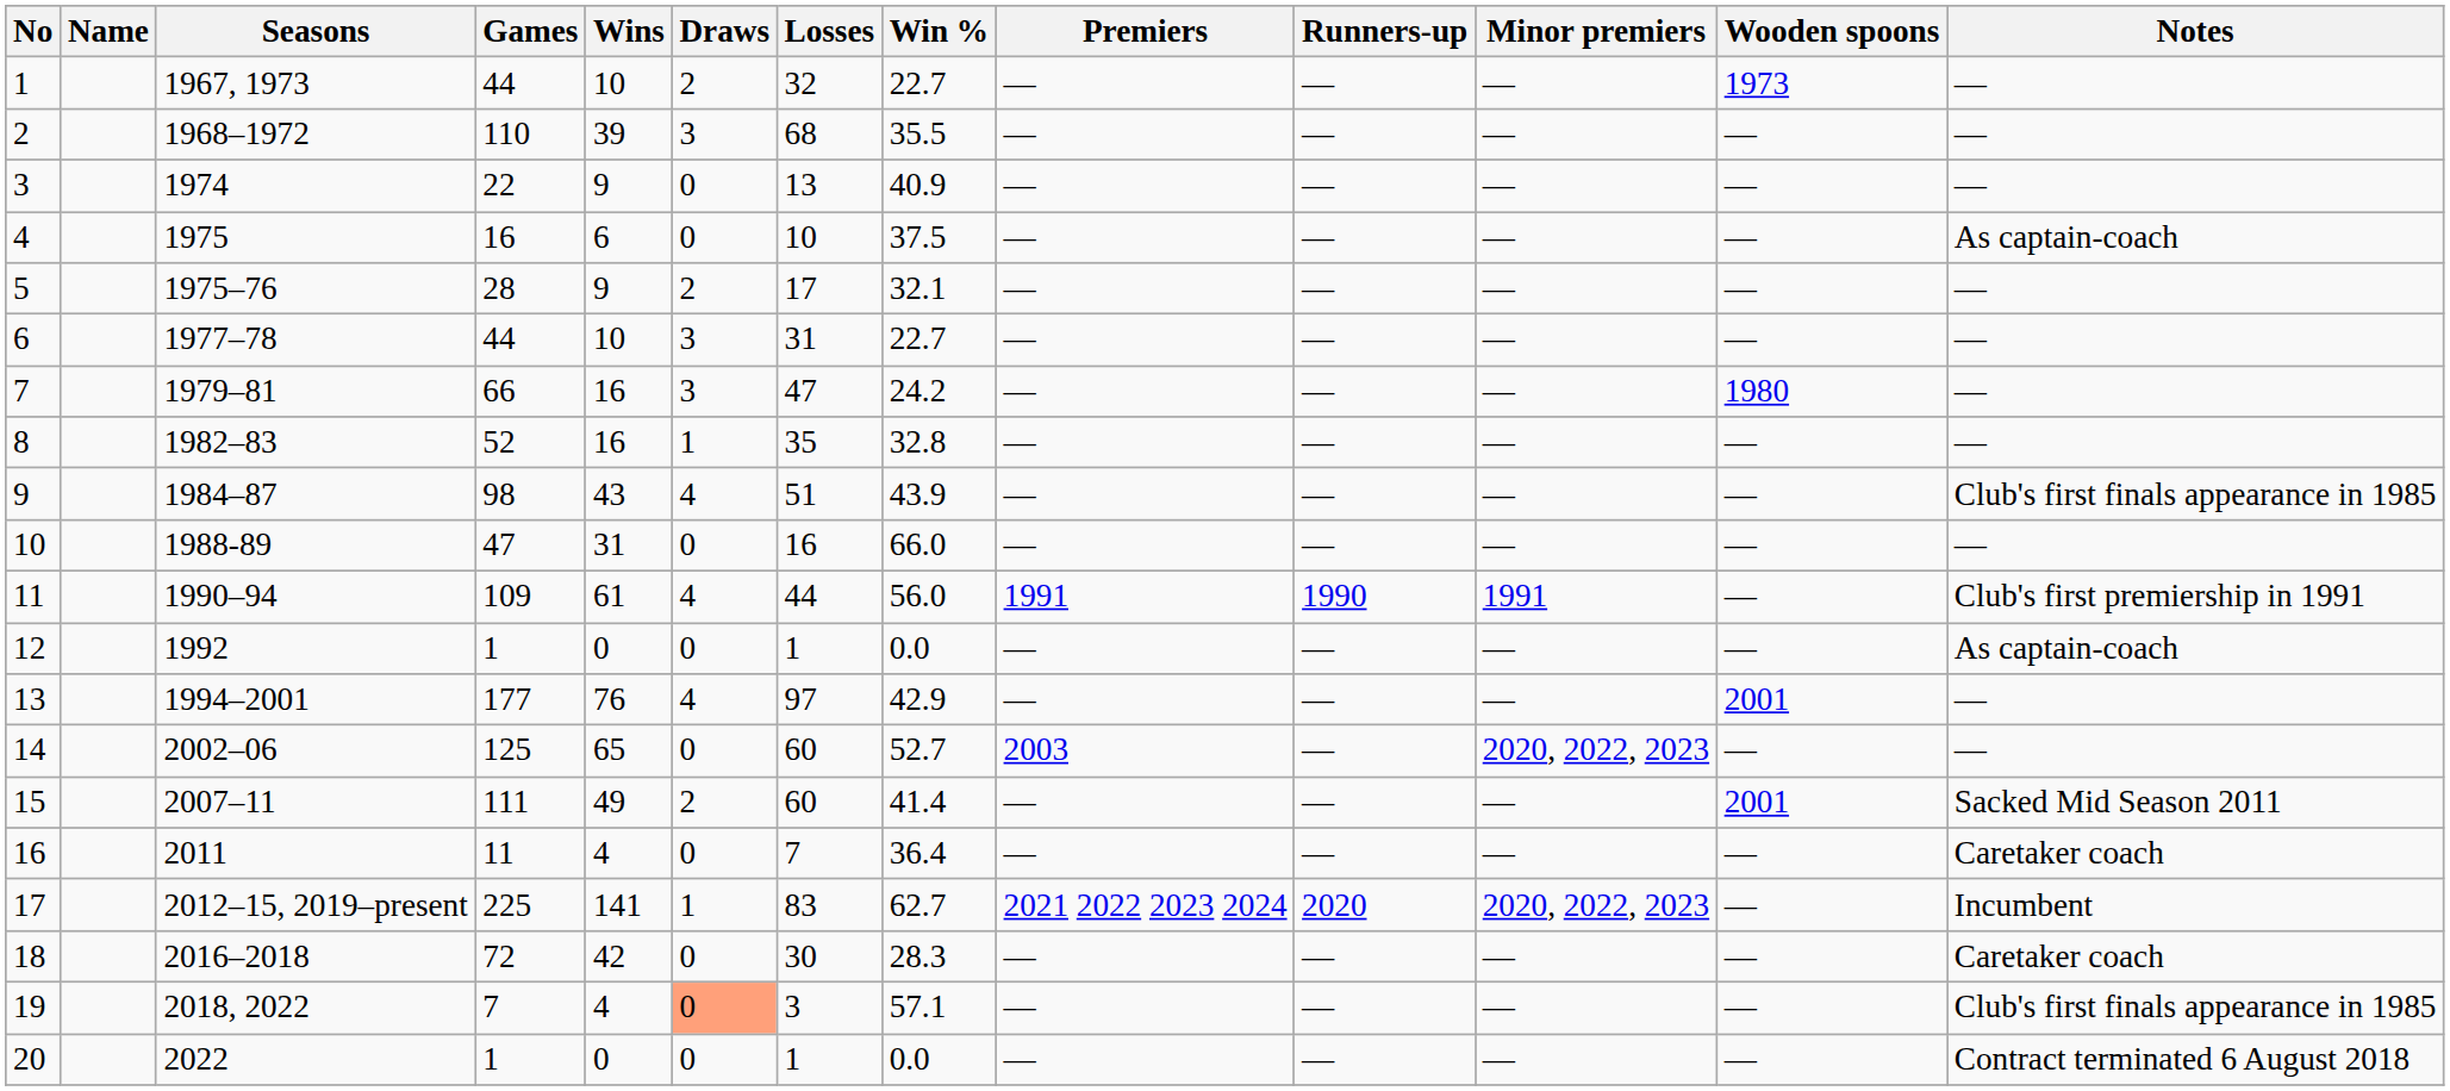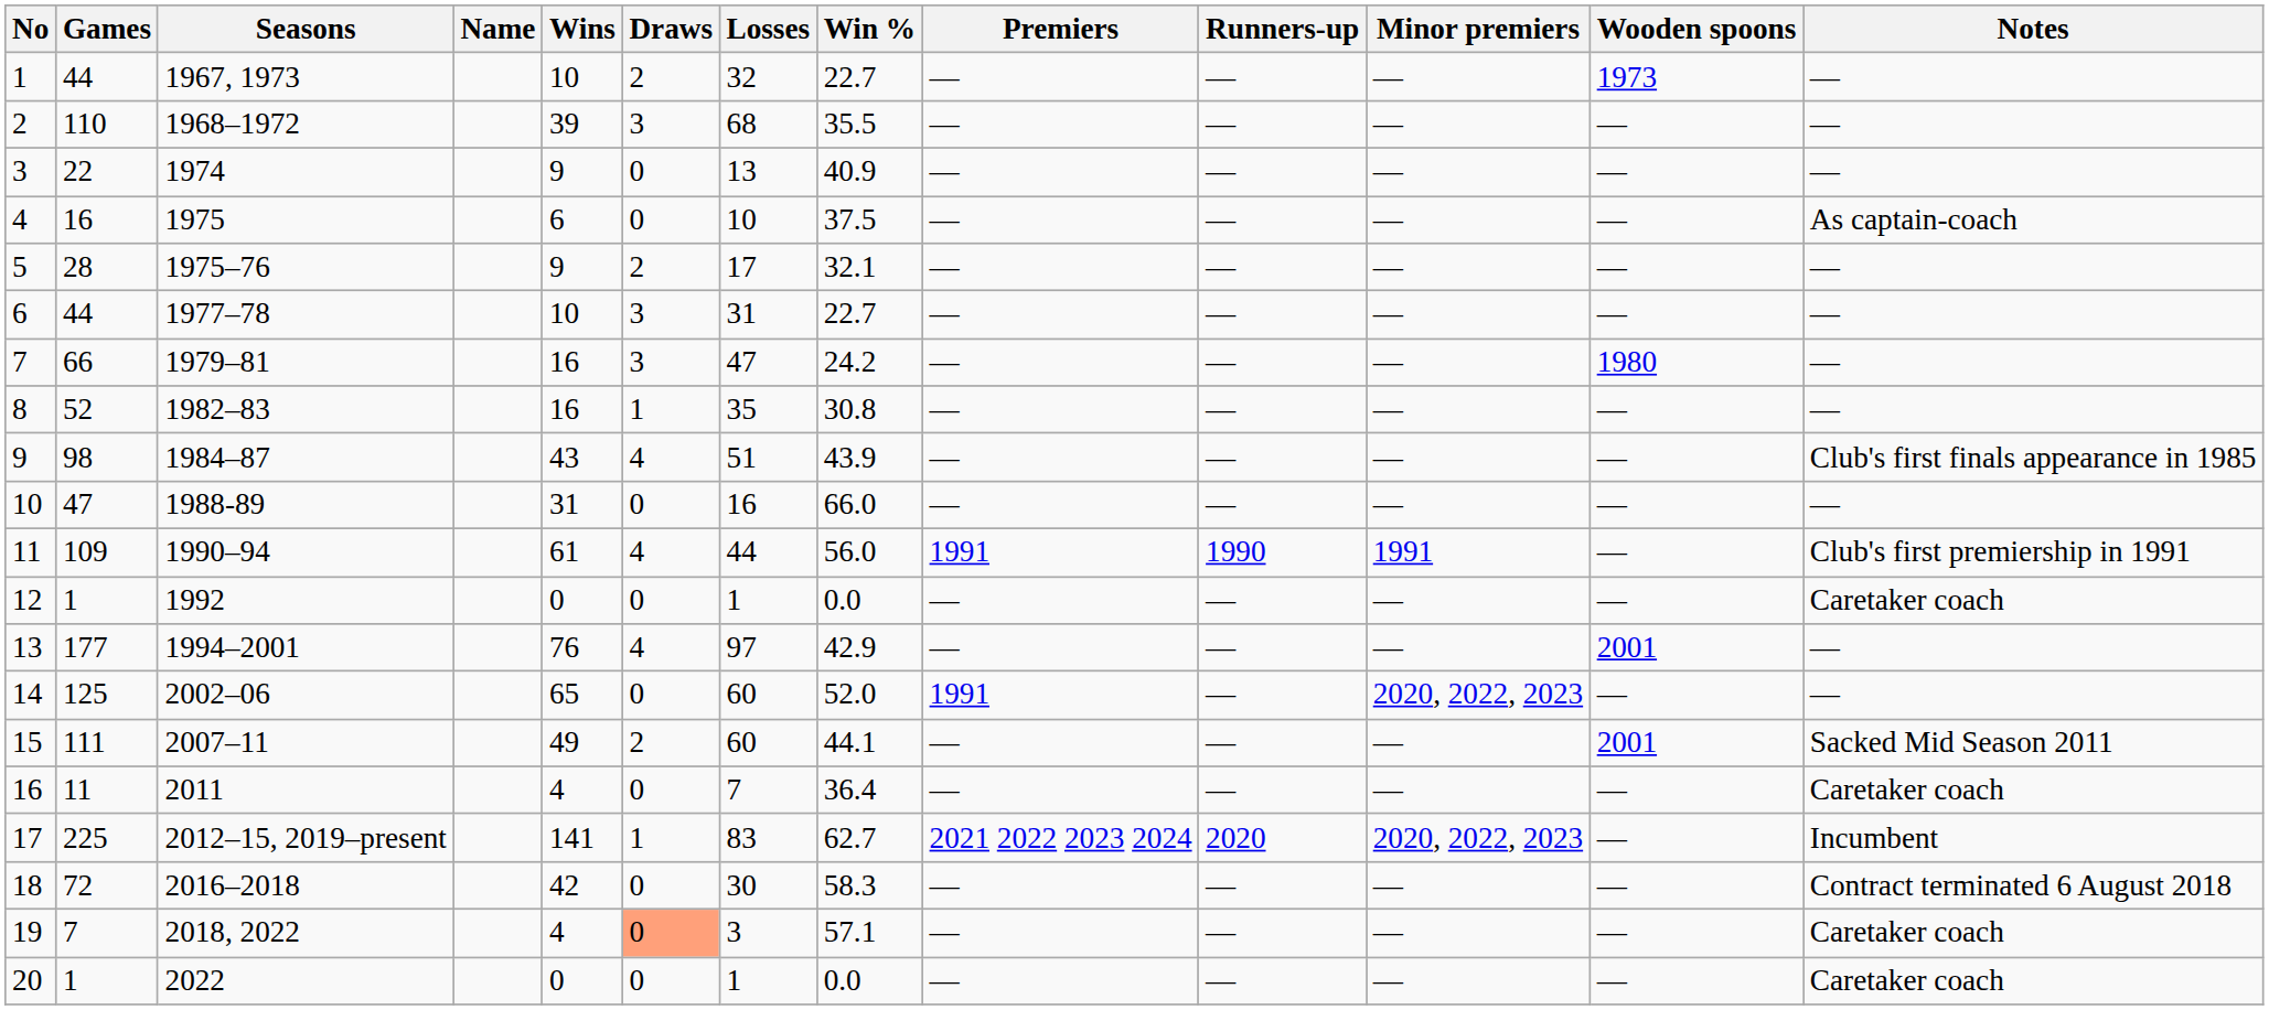 <table class="wikitable sortable">
 <tr>
 <th>No</th>
+<th>Games</th>
+<th>Seasons</th>
 <th>Name</th>
-<th>Seasons</th>
-<th>Games</th>
 <th>Wins</th>
 <th>Draws</th>
 <th>Losses</th>
 <th>Win %</th>
 <th class="unsortable">Premiers</th>
 <th class="unsortable">Runners-up</th>
 <th class="unsortable">Minor premiers</th>
 <th class="unsortable">Wooden spoons</th>
 <th class="unsortable">Notes</th>
 </tr>
 <tr>
 <td>1</td>
+<td>44</td>
+<td>1967, 1973</td>
 <td></td>
-<td>1967, 1973</td>
-<td>44</td>
 <td>10</td>
 <td>2</td>
 <td>32</td>
 <td>22.7</td>
 <td>—</td>
 <td>—</td>
 <td>—</td>
 <td><a href='#'>1973</a></td>
 <td>—</td>
 </tr>
 <tr>
 <td>2</td>
+<td>110</td>
+<td>1968–1972</td>
 <td></td>
-<td>1968–1972</td>
-<td>110</td>
 <td>39</td>
 <td>3</td>
 <td>68</td>
 <td>35.5</td>
 <td>—</td>
 <td>—</td>
 <td>—</td>
 <td>—</td>
 <td>—</td>
 </tr>
 <tr>
 <td>3</td>
+<td>22</td>
+<td>1974</td>
 <td></td>
-<td>1974</td>
-<td>22</td>
 <td>9</td>
 <td>0</td>
 <td>13</td>
 <td>40.9</td>
 <td>—</td>
 <td>—</td>
 <td>—</td>
 <td>—</td>
 <td>—</td>
 </tr>
 <tr>
 <td>4</td>
+<td>16</td>
+<td>1975</td>
 <td></td>
-<td>1975</td>
-<td>16</td>
 <td>6</td>
 <td>0</td>
 <td>10</td>
 <td>37.5</td>
 <td>—</td>
 <td>—</td>
 <td>—</td>
 <td>—</td>
 <td>As captain-coach</td>
 </tr>
 <tr>
 <td>5</td>
+<td>28</td>
+<td>1975–76</td>
 <td></td>
-<td>1975–76</td>
-<td>28</td>
 <td>9</td>
 <td>2</td>
 <td>17</td>
 <td>32.1</td>
 <td>—</td>
 <td>—</td>
 <td>—</td>
 <td>—</td>
 <td>—</td>
 </tr>
 <tr>
 <td>6</td>
+<td>44</td>
+<td>1977–78</td>
 <td></td>
-<td>1977–78</td>
-<td>44</td>
 <td>10</td>
 <td>3</td>
 <td>31</td>
 <td>22.7</td>
 <td>—</td>
 <td>—</td>
 <td>—</td>
 <td>—</td>
 <td>—</td>
 </tr>
 <tr>
 <td>7</td>
+<td>66</td>
+<td>1979–81</td>
 <td></td>
-<td>1979–81</td>
-<td>66</td>
 <td>16</td>
 <td>3</td>
 <td>47</td>
 <td>24.2</td>
 <td>—</td>
 <td>—</td>
 <td>—</td>
 <td><a href='#'>1980</a></td>
 <td>—</td>
 </tr>
 <tr>
 <td>8</td>
+<td>52</td>
+<td>1982–83</td>
 <td></td>
-<td>1982–83</td>
-<td>52</td>
 <td>16</td>
 <td>1</td>
 <td>35</td>
-<td>32.8</td>
+<td>30.8</td>
 <td>—</td>
 <td>—</td>
 <td>—</td>
 <td>—</td>
 <td>—</td>
 </tr>
 <tr>
 <td>9</td>
+<td>98</td>
+<td>1984–87</td>
 <td></td>
-<td>1984–87</td>
-<td>98</td>
 <td>43</td>
 <td>4</td>
 <td>51</td>
 <td>43.9</td>
 <td>—</td>
 <td>—</td>
 <td>—</td>
 <td>—</td>
 <td>Club's first finals appearance in 1985</td>
 </tr>
 <tr>
 <td>10</td>
+<td>47</td>
+<td>1988-89</td>
 <td></td>
-<td>1988-89</td>
-<td>47</td>
 <td>31</td>
 <td>0</td>
 <td>16</td>
 <td>66.0</td>
 <td>—</td>
 <td>—</td>
 <td>—</td>
 <td>—</td>
 <td>—</td>
 </tr>
 <tr>
 <td>11</td>
+<td>109</td>
+<td>1990–94</td>
 <td></td>
-<td>1990–94</td>
-<td>109</td>
 <td>61</td>
 <td>4</td>
 <td>44</td>
 <td>56.0</td>
 <td><a href='#'>1991</a></td>
 <td><a href='#'>1990</a></td>
 <td><a href='#'>1991</a></td>
 <td>—</td>
 <td>Club's first premiership in 1991</td>
 </tr>
 <tr>
 <td>12</td>
+<td>1</td>
+<td>1992</td>
 <td></td>
-<td>1992</td>
-<td>1</td>
 <td>0</td>
 <td>0</td>
 <td>1</td>
 <td>0.0</td>
 <td>—</td>
 <td>—</td>
 <td>—</td>
 <td>—</td>
-<td>As captain-coach</td>
+<td>Caretaker coach</td>
 </tr>
 <tr>
 <td>13</td>
+<td>177</td>
+<td>1994–2001</td>
 <td></td>
-<td>1994–2001</td>
-<td>177</td>
 <td>76</td>
 <td>4</td>
 <td>97</td>
 <td>42.9</td>
 <td>—</td>
 <td>—</td>
 <td>—</td>
 <td><a href='#'>2001</a></td>
 <td>—</td>
 </tr>
 <tr>
 <td>14</td>
+<td>125</td>
+<td>2002–06</td>
 <td></td>
-<td>2002–06</td>
-<td>125</td>
 <td>65</td>
 <td>0</td>
 <td>60</td>
-<td>52.7</td>
-<td><a href='#'>2003</a></td>
+<td>52.0</td>
+<td><a href='#'>1991</a></td>
 <td>—</td>
 <td><a href='#'>2020</a>, <a href='#'>2022</a>, <a href='#'>2023</a></td>
 <td>—</td>
 <td>—</td>
 </tr>
 <tr>
 <td>15</td>
+<td>111</td>
+<td>2007–11</td>
 <td></td>
-<td>2007–11</td>
-<td>111</td>
 <td>49</td>
 <td>2</td>
 <td>60</td>
-<td>41.4</td>
+<td>44.1</td>
 <td>—</td>
 <td>—</td>
 <td>—</td>
 <td><a href='#'>2001</a></td>
 <td>Sacked Mid Season 2011</td>
 </tr>
 <tr>
 <td>16</td>
+<td>11</td>
+<td>2011</td>
 <td></td>
-<td>2011</td>
-<td>11</td>
 <td>4</td>
 <td>0</td>
 <td>7</td>
 <td>36.4</td>
 <td>—</td>
 <td>—</td>
 <td>—</td>
 <td>—</td>
 <td>Caretaker coach</td>
 </tr>
 <tr>
 <td>17</td>
+<td>225</td>
+<td>2012–15, 2019–present</td>
 <td></td>
-<td>2012–15, 2019–present</td>
-<td>225</td>
 <td>141</td>
 <td>1</td>
 <td>83</td>
 <td>62.7</td>
 <td><a href='#'>2021</a> <a href='#'>2022</a> <a href='#'>2023</a> <a href='#'>2024</a></td>
 <td><a href='#'>2020</a></td>
 <td><a href='#'>2020</a>, <a href='#'>2022</a>, <a href='#'>2023</a></td>
 <td>—</td>
 <td>Incumbent</td>
 </tr>
 <tr>
 <td>18</td>
+<td>72</td>
+<td>2016–2018</td>
 <td></td>
-<td>2016–2018</td>
-<td>72</td>
 <td>42</td>
 <td>0</td>
 <td>30</td>
-<td>28.3</td>
+<td>58.3</td>
 <td>—</td>
 <td>—</td>
 <td>—</td>
 <td>—</td>
-<td>Caretaker coach</td>
+<td>Contract terminated 6 August 2018</td>
 </tr>
 <tr>
 <td>19</td>
+<td>7</td>
+<td>2018, 2022</td>
 <td></td>
-<td>2018, 2022</td>
-<td>7</td>
 <td>4</td>
 <td style="background: lightsalmon;">0</td>
 <td>3</td>
 <td>57.1</td>
 <td>—</td>
 <td>—</td>
 <td>—</td>
 <td>—</td>
-<td>Club's first finals appearance in 1985</td>
+<td>Caretaker coach</td>
 </tr>
 <tr>
 <td>20</td>
+<td>1</td>
+<td>2022</td>
 <td></td>
-<td>2022</td>
-<td>1</td>
 <td>0</td>
 <td>0</td>
 <td>1</td>
 <td>0.0</td>
 <td>—</td>
 <td>—</td>
 <td>—</td>
 <td>—</td>
-<td>Contract terminated 6 August 2018</td>
+<td>Caretaker coach</td>
 </tr>
 </table>
